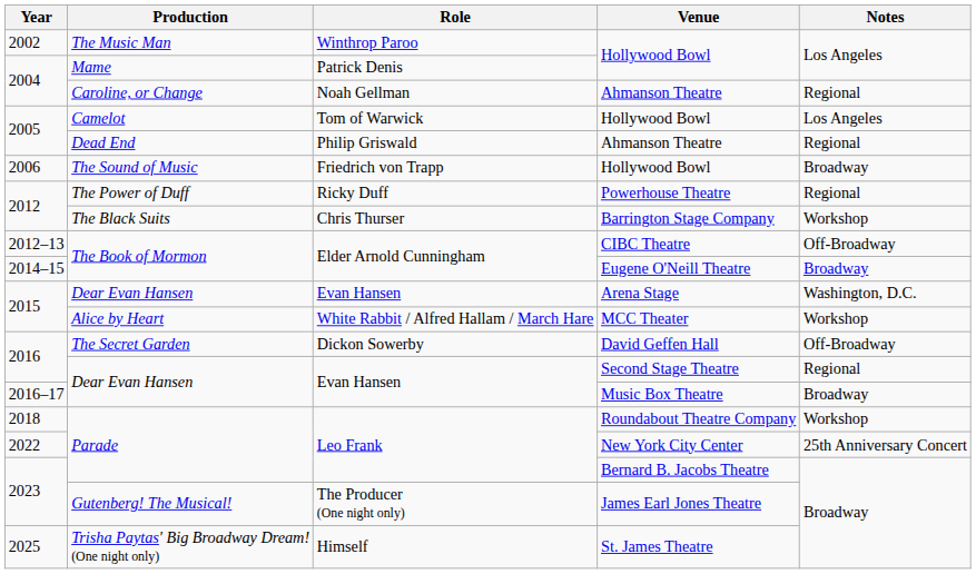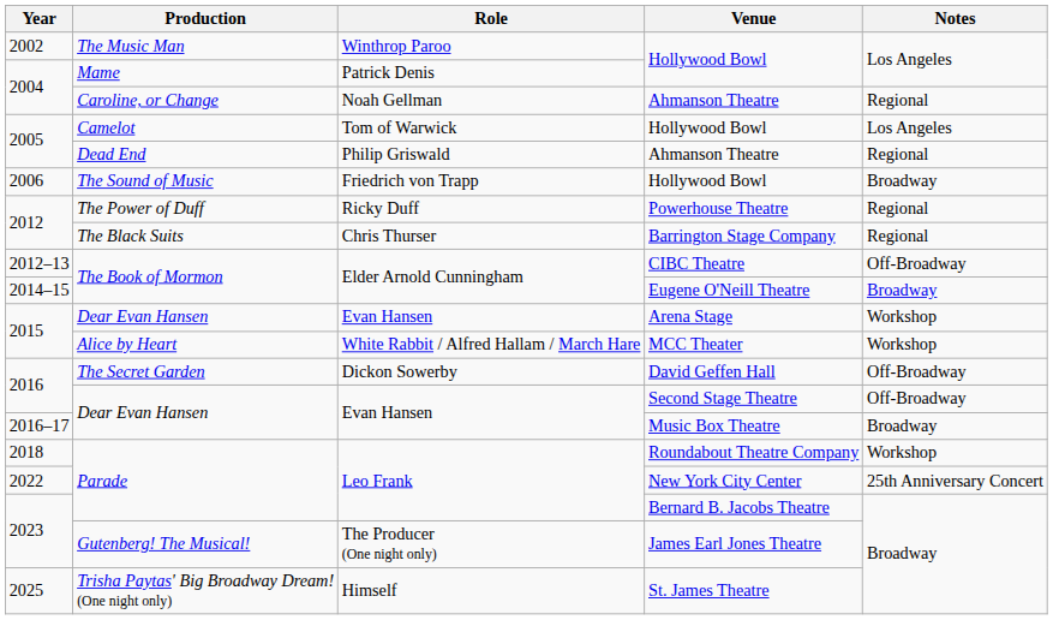 <table class="wikitable">
 <tr>
 <th>Year</th>
 <th>Production</th>
 <th>Role</th>
 <th>Venue</th>
 <th>Notes</th>
 </tr>
 <tr>
 <td>2002</td>
 <td><em><a href='#'>The Music Man</a></em></td>
 <td><a href='#'>Winthrop Paroo</a></td>
 <td rowspan="2"><a href='#'>Hollywood Bowl</a></td>
 <td rowspan="2">Los Angeles</td>
 </tr>
 <tr>
 <td rowspan="2">2004</td>
 <td><em><a href='#'>Mame</a></em></td>
 <td>Patrick Denis</td>
 </tr>
 <tr>
 <td><em><a href='#'>Caroline, or Change</a></em></td>
 <td>Noah Gellman</td>
 <td><a href='#'>Ahmanson Theatre</a></td>
 <td>Regional</td>
 </tr>
 <tr>
 <td rowspan=2>2005</td>
 <td><em><a href='#'>Camelot</a></em></td>
 <td>Tom of Warwick</td>
 <td>Hollywood Bowl</td>
 <td>Los Angeles</td>
 </tr>
 <tr>
 <td><em><a href='#'>Dead End</a></em></td>
 <td>Philip Griswald</td>
 <td>Ahmanson Theatre</td>
 <td>Regional</td>
 </tr>
 <tr>
 <td>2006</td>
 <td><em><a href='#'>The Sound of Music</a></em></td>
 <td>Friedrich von Trapp</td>
 <td>Hollywood Bowl</td>
 <td>Broadway</td>
 </tr>
 <tr>
 <td rowspan="2">2012</td>
 <td><em>The Power of Duff</em></td>
 <td>Ricky Duff</td>
 <td><a href='#'>Powerhouse Theatre</a></td>
 <td>Regional</td>
 </tr>
 <tr>
 <td><em>The Black Suits</em></td>
 <td>Chris Thurser</td>
 <td><a href='#'>Barrington Stage Company</a></td>
-<td>Workshop</td>
+<td>Regional</td>
 </tr>
 <tr>
 <td>2012–13</td>
 <td rowspan="2"><em><a href='#'>The Book of Mormon</a></em></td>
 <td rowspan="2">Elder Arnold Cunningham</td>
 <td><a href='#'>CIBC Theatre</a></td>
 <td>Off-Broadway</td>
 </tr>
 <tr>
 <td>2014–15</td>
 <td><a href='#'>Eugene O'Neill Theatre</a></td>
 <td><a href='#'>Broadway</a></td>
 </tr>
 <tr>
 <td rowspan="2">2015</td>
 <td><em><a href='#'>Dear Evan Hansen</a></em></td>
 <td><a href='#'>Evan Hansen</a></td>
 <td><a href='#'>Arena Stage</a></td>
-<td>Washington, D.C.</td>
+<td>Workshop</td>
 </tr>
 <tr>
 <td><em><a href='#'>Alice by Heart</a></em></td>
 <td><a href='#'>White Rabbit</a> / Alfred Hallam / <a href='#'>March Hare</a></td>
 <td><a href='#'>MCC Theater</a></td>
 <td>Workshop</td>
 </tr>
 <tr>
 <td rowspan=2>2016</td>
 <td><em><a href='#'>The Secret Garden</a></em></td>
 <td>Dickon Sowerby</td>
 <td><a href='#'>David Geffen Hall</a></td>
 <td>Off-Broadway</td>
 </tr>
 <tr>
 <td rowspan="2"><em>Dear Evan Hansen</em></td>
 <td rowspan="2">Evan Hansen</td>
 <td><a href='#'>Second Stage Theatre</a></td>
-<td>Regional</td>
+<td>Off-Broadway</td>
 </tr>
 <tr>
 <td>2016–17</td>
 <td><a href='#'>Music Box Theatre</a></td>
 <td>Broadway</td>
 </tr>
 <tr>
 <td>2018</td>
 <td rowspan="3"><em><a href='#'>Parade</a></em></td>
 <td rowspan="3"><a href='#'>Leo Frank</a></td>
 <td><a href='#'>Roundabout Theatre Company</a></td>
 <td>Workshop</td>
 </tr>
 <tr>
 <td>2022</td>
 <td><a href='#'>New York City Center</a></td>
 <td>25th Anniversary Concert</td>
 </tr>
 <tr>
 <td rowspan=2>2023</td>
 <td><a href='#'>Bernard B. Jacobs Theatre</a></td>
 <td rowspan=3>Broadway</td>
 </tr>
 <tr>
 <td><em><a href='#'>Gutenberg! The Musical!</a></em></td>
 <td>The Producer <br><small>(One night only)</small></td>
 <td><a href='#'>James Earl Jones Theatre</a></td>
 </tr>
 <tr>
 <td>2025</td>
 <td><em><a href='#'>Trisha Paytas</a>' Big Broadway Dream!</em> <br><small>(One night only)</small></td>
 <td>Himself</td>
 <td><a href='#'>St. James Theatre</a></td>
 </tr>
 </table>
